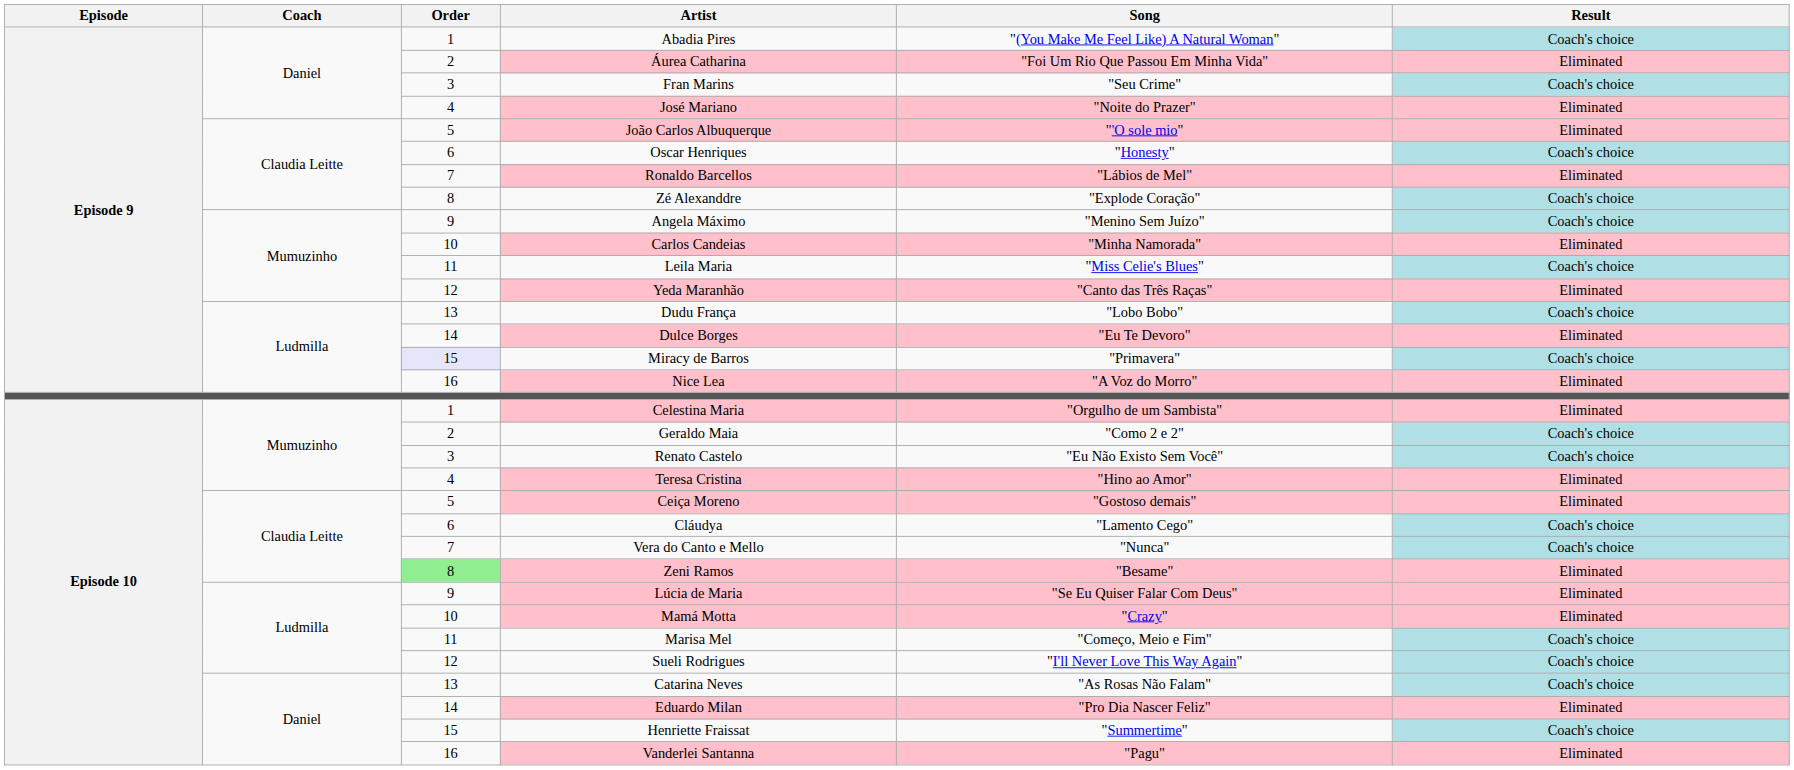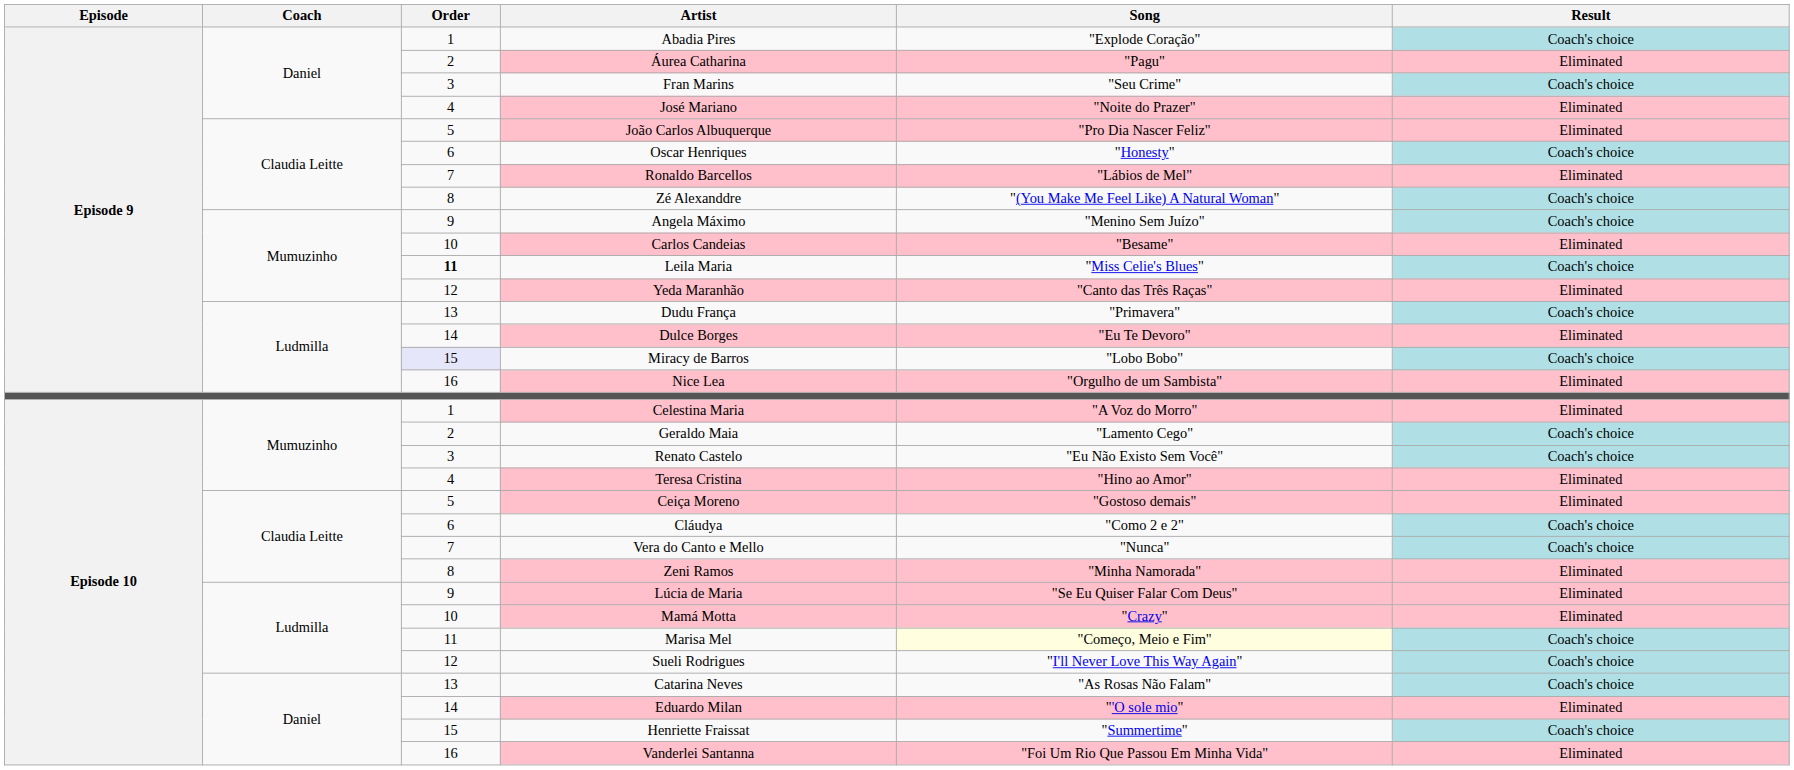 <table class="wikitable" style="text-align:center; width:100%;">
 <tr>
 <th scope="col" width="10%">Episode</th>
 <th scope="col" width="10%">Coach</th>
 <th scope="col" width="05%">Order</th>
 <th scope="col" width="20%">Artist</th>
 <th scope="col" width="25%">Song</th>
 <th scope="col" width="20%">Result</th>
 </tr>
 <tr>
 <th scope="col" rowspan=16>Episode 9<br></th>
 <td rowspan="4">Daniel</td>
 <td>1</td>
 <td>Abadia Pires</td>
-<td>"<a href='#'>(You Make Me Feel Like) A Natural Woman</a>"</td>
+<td>"Explode Coração"</td>
 <td bgcolor=B0E0E6>Coach's choice</td>
 </tr>
 <tr>
 <td>2</td>
 <td bgcolor=FFC0CB>Áurea Catharina</td>
-<td bgcolor=FFC0CB>"Foi Um Rio Que Passou Em Minha Vida"</td>
+<td bgcolor=FFC0CB>"Pagu"</td>
 <td bgcolor=FFC0CB>Eliminated</td>
 </tr>
 <tr>
 <td>3</td>
 <td>Fran Marins</td>
 <td>"Seu Crime"</td>
 <td bgcolor=B0E0E6>Coach's choice</td>
 </tr>
 <tr>
 <td>4</td>
 <td bgcolor=FFC0CB>José Mariano</td>
 <td bgcolor=FFC0CB>"Noite do Prazer"</td>
 <td bgcolor=FFC0CB>Eliminated</td>
 </tr>
 <tr>
 <td rowspan="4">Claudia Leitte</td>
 <td>5</td>
 <td bgcolor=FFC0CB>João Carlos Albuquerque</td>
-<td bgcolor=FFC0CB>"<a href='#'>'O sole mio</a>"</td>
+<td bgcolor=FFC0CB>"Pro Dia Nascer Feliz"</td>
 <td bgcolor=FFC0CB>Eliminated</td>
 </tr>
 <tr>
 <td>6</td>
 <td>Oscar Henriques</td>
 <td>"<a href='#'>Honesty</a>"</td>
 <td bgcolor=B0E0E6>Coach's choice</td>
 </tr>
 <tr>
 <td>7</td>
 <td bgcolor=FFC0CB>Ronaldo Barcellos</td>
 <td bgcolor=FFC0CB>"Lábios de Mel"</td>
 <td bgcolor=FFC0CB>Eliminated</td>
 </tr>
 <tr>
 <td>8</td>
 <td>Zé Alexanddre</td>
-<td>"Explode Coração"</td>
+<td>"<a href='#'>(You Make Me Feel Like) A Natural Woman</a>"</td>
 <td bgcolor=B0E0E6>Coach's choice</td>
 </tr>
 <tr>
 <td rowspan="4">Mumuzinho</td>
 <td>9</td>
 <td>Angela Máximo</td>
 <td>"Menino Sem Juízo"</td>
 <td bgcolor=B0E0E6>Coach's choice</td>
 </tr>
 <tr>
 <td>10</td>
 <td bgcolor=FFC0CB>Carlos Candeias</td>
-<td bgcolor=FFC0CB>"Minha Namorada"</td>
+<td bgcolor=FFC0CB>"Besame"</td>
 <td bgcolor=FFC0CB>Eliminated</td>
 </tr>
 <tr>
-<td>11</td>
+<td><strong>11</strong></td>
 <td>Leila Maria</td>
 <td>"<a href='#'>Miss Celie's Blues</a>"</td>
 <td bgcolor=B0E0E6>Coach's choice</td>
 </tr>
 <tr>
 <td>12</td>
 <td bgcolor=FFC0CB>Yeda Maranhão</td>
 <td bgcolor=FFC0CB>"Canto das Três Raças"</td>
 <td bgcolor=FFC0CB>Eliminated</td>
 </tr>
 <tr>
 <td rowspan="4">Ludmilla</td>
 <td>13</td>
 <td>Dudu França</td>
-<td>"Lobo Bobo"</td>
+<td>"Primavera"</td>
 <td bgcolor=B0E0E6>Coach's choice</td>
 </tr>
 <tr>
 <td>14</td>
 <td bgcolor=FFC0CB>Dulce Borges</td>
 <td bgcolor=FFC0CB>"Eu Te Devoro"</td>
 <td bgcolor=FFC0CB>Eliminated</td>
 </tr>
 <tr>
 <td style="background: lavender;">15</td>
 <td>Miracy de Barros</td>
-<td>"Primavera"</td>
+<td>"Lobo Bobo"</td>
 <td bgcolor=B0E0E6>Coach's choice</td>
 </tr>
 <tr>
 <td>16</td>
 <td bgcolor=FFC0CB>Nice Lea</td>
-<td bgcolor=FFC0CB>"A Voz do Morro"</td>
+<td bgcolor=FFC0CB>"Orgulho de um Sambista"</td>
 <td bgcolor=FFC0CB>Eliminated</td>
 </tr>
 <tr>
 <td colspan=6 bgcolor=555555></td>
 </tr>
 <tr>
 <th scope="col" rowspan=16>Episode 10<br></th>
 <td rowspan="4">Mumuzinho</td>
 <td>1</td>
 <td bgcolor=FFC0CB>Celestina Maria</td>
-<td bgcolor=FFC0CB>"Orgulho de um Sambista"</td>
+<td bgcolor=FFC0CB>"A Voz do Morro"</td>
 <td bgcolor=FFC0CB>Eliminated</td>
 </tr>
 <tr>
 <td>2</td>
 <td>Geraldo Maia</td>
-<td>"Como 2 e 2"</td>
+<td>"Lamento Cego"</td>
 <td bgcolor=B0E0E6>Coach's choice</td>
 </tr>
 <tr>
 <td>3</td>
 <td>Renato Castelo</td>
 <td>"Eu Não Existo Sem Você"</td>
 <td bgcolor=B0E0E6>Coach's choice</td>
 </tr>
 <tr>
 <td>4</td>
 <td bgcolor=FFC0CB>Teresa Cristina</td>
 <td bgcolor=FFC0CB>"Hino ao Amor"</td>
 <td bgcolor=FFC0CB>Eliminated</td>
 </tr>
 <tr>
 <td rowspan="4">Claudia Leitte</td>
 <td>5</td>
 <td bgcolor=FFC0CB>Ceiça Moreno</td>
 <td bgcolor=FFC0CB>"Gostoso demais"</td>
 <td bgcolor=FFC0CB>Eliminated</td>
 </tr>
 <tr>
 <td>6</td>
 <td>Cláudya</td>
-<td>"Lamento Cego"</td>
+<td>"Como 2 e 2"</td>
 <td bgcolor=B0E0E6>Coach's choice</td>
 </tr>
 <tr>
 <td>7</td>
 <td>Vera do Canto e Mello</td>
 <td>"Nunca"</td>
 <td bgcolor=B0E0E6>Coach's choice</td>
 </tr>
 <tr>
-<td style="background: lightgreen;">8</td>
+<td>8</td>
 <td bgcolor=FFC0CB>Zeni Ramos</td>
-<td bgcolor=FFC0CB>"Besame"</td>
+<td bgcolor=FFC0CB>"Minha Namorada"</td>
 <td bgcolor=FFC0CB>Eliminated</td>
 </tr>
 <tr>
 <td rowspan="4">Ludmilla</td>
 <td>9</td>
 <td bgcolor=FFC0CB>Lúcia de Maria</td>
 <td bgcolor=FFC0CB>"Se Eu Quiser Falar Com Deus"</td>
 <td bgcolor=FFC0CB>Eliminated</td>
 </tr>
 <tr>
 <td>10</td>
 <td bgcolor=FFC0CB>Mamá Motta</td>
 <td bgcolor=FFC0CB>"<a href='#'>Crazy</a>"</td>
 <td bgcolor=FFC0CB>Eliminated</td>
 </tr>
 <tr>
 <td>11</td>
 <td>Marisa Mel</td>
-<td>"Começo, Meio e Fim"</td>
+<td style="background: lightyellow;">"Começo, Meio e Fim"</td>
 <td bgcolor=B0E0E6>Coach's choice</td>
 </tr>
 <tr>
 <td>12</td>
 <td>Sueli Rodrigues</td>
 <td>"<a href='#'>I'll Never Love This Way Again</a>"</td>
 <td bgcolor=B0E0E6>Coach's choice</td>
 </tr>
 <tr>
 <td rowspan="4">Daniel</td>
 <td>13</td>
 <td>Catarina Neves</td>
 <td>"As Rosas Não Falam"</td>
 <td bgcolor=B0E0E6>Coach's choice</td>
 </tr>
 <tr>
 <td>14</td>
 <td bgcolor=FFC0CB>Eduardo Milan</td>
-<td bgcolor=FFC0CB>"Pro Dia Nascer Feliz"</td>
+<td bgcolor=FFC0CB>"<a href='#'>'O sole mio</a>"</td>
 <td bgcolor=FFC0CB>Eliminated</td>
 </tr>
 <tr>
 <td>15</td>
 <td>Henriette Fraissat</td>
 <td>"<a href='#'>Summertime</a>"</td>
 <td bgcolor=B0E0E6>Coach's choice</td>
 </tr>
 <tr>
 <td>16</td>
 <td bgcolor=FFC0CB>Vanderlei Santanna</td>
-<td bgcolor=FFC0CB>"Pagu"</td>
+<td bgcolor=FFC0CB>"Foi Um Rio Que Passou Em Minha Vida"</td>
 <td bgcolor=FFC0CB>Eliminated</td>
 </tr>
 </table>
